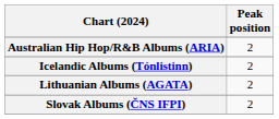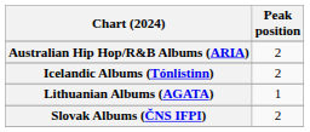 <table class="wikitable sortable plainrowheaders" style="text-align:center">
 <tr>
 <th scope="col">Chart (2024)</th>
 <th scope="col">Peak<br>position</th>
 </tr>
 <tr>
 </tr>
 <tr>
 <th scope="row">Australian Hip Hop/R&B Albums (<a href='#'>ARIA</a>)</th>
 <td>2</td>
 </tr>
 <tr>
 </tr>
 <tr>
 </tr>
 <tr>
 </tr>
 <tr>
 </tr>
 <tr>
 </tr>
 <tr>
 </tr>
 <tr>
 </tr>
 <tr>
 </tr>
 <tr>
 </tr>
 <tr>
 </tr>
 <tr>
 </tr>
 <tr>
 <th scope="row">Icelandic Albums (<a href='#'>Tónlistinn</a>)</th>
 <td>2</td>
 </tr>
 <tr>
 </tr>
 <tr>
 </tr>
 <tr>
 <th scope="row">Lithuanian Albums (<a href='#'>AGATA</a>)</th>
-<td>2</td>
+<td>1</td>
 </tr>
 <tr>
 </tr>
 <tr>
 </tr>
 <tr>
 </tr>
 <tr>
 </tr>
 <tr>
 <th scope="row">Slovak Albums (<a href='#'>ČNS IFPI</a>)</th>
 <td>2</td>
 </tr>
 <tr>
 </tr>
 <tr>
 </tr>
 <tr>
 </tr>
 <tr>
 </tr>
 <tr>
 </tr>
 <tr>
 </tr>
 <tr>
 </tr>
 </table>
